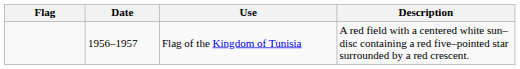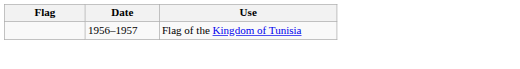 <table class="wikitable">
 <tr>
 <th style="width:110px;">Flag</th>
 <th style="width:100px;">Date</th>
 <th style="width:250px;">Use</th>
-<th style="width:250px;">Description</th>
 </tr>
 <tr>
 <td></td>
 <td>1956–1957</td>
 <td>Flag of the <a href='#'>Kingdom of Tunisia</a></td>
-<td>A red field with a centered white sun–disc containing a red five–pointed star surrounded by a red crescent.</td>
 </tr>
 </table>
